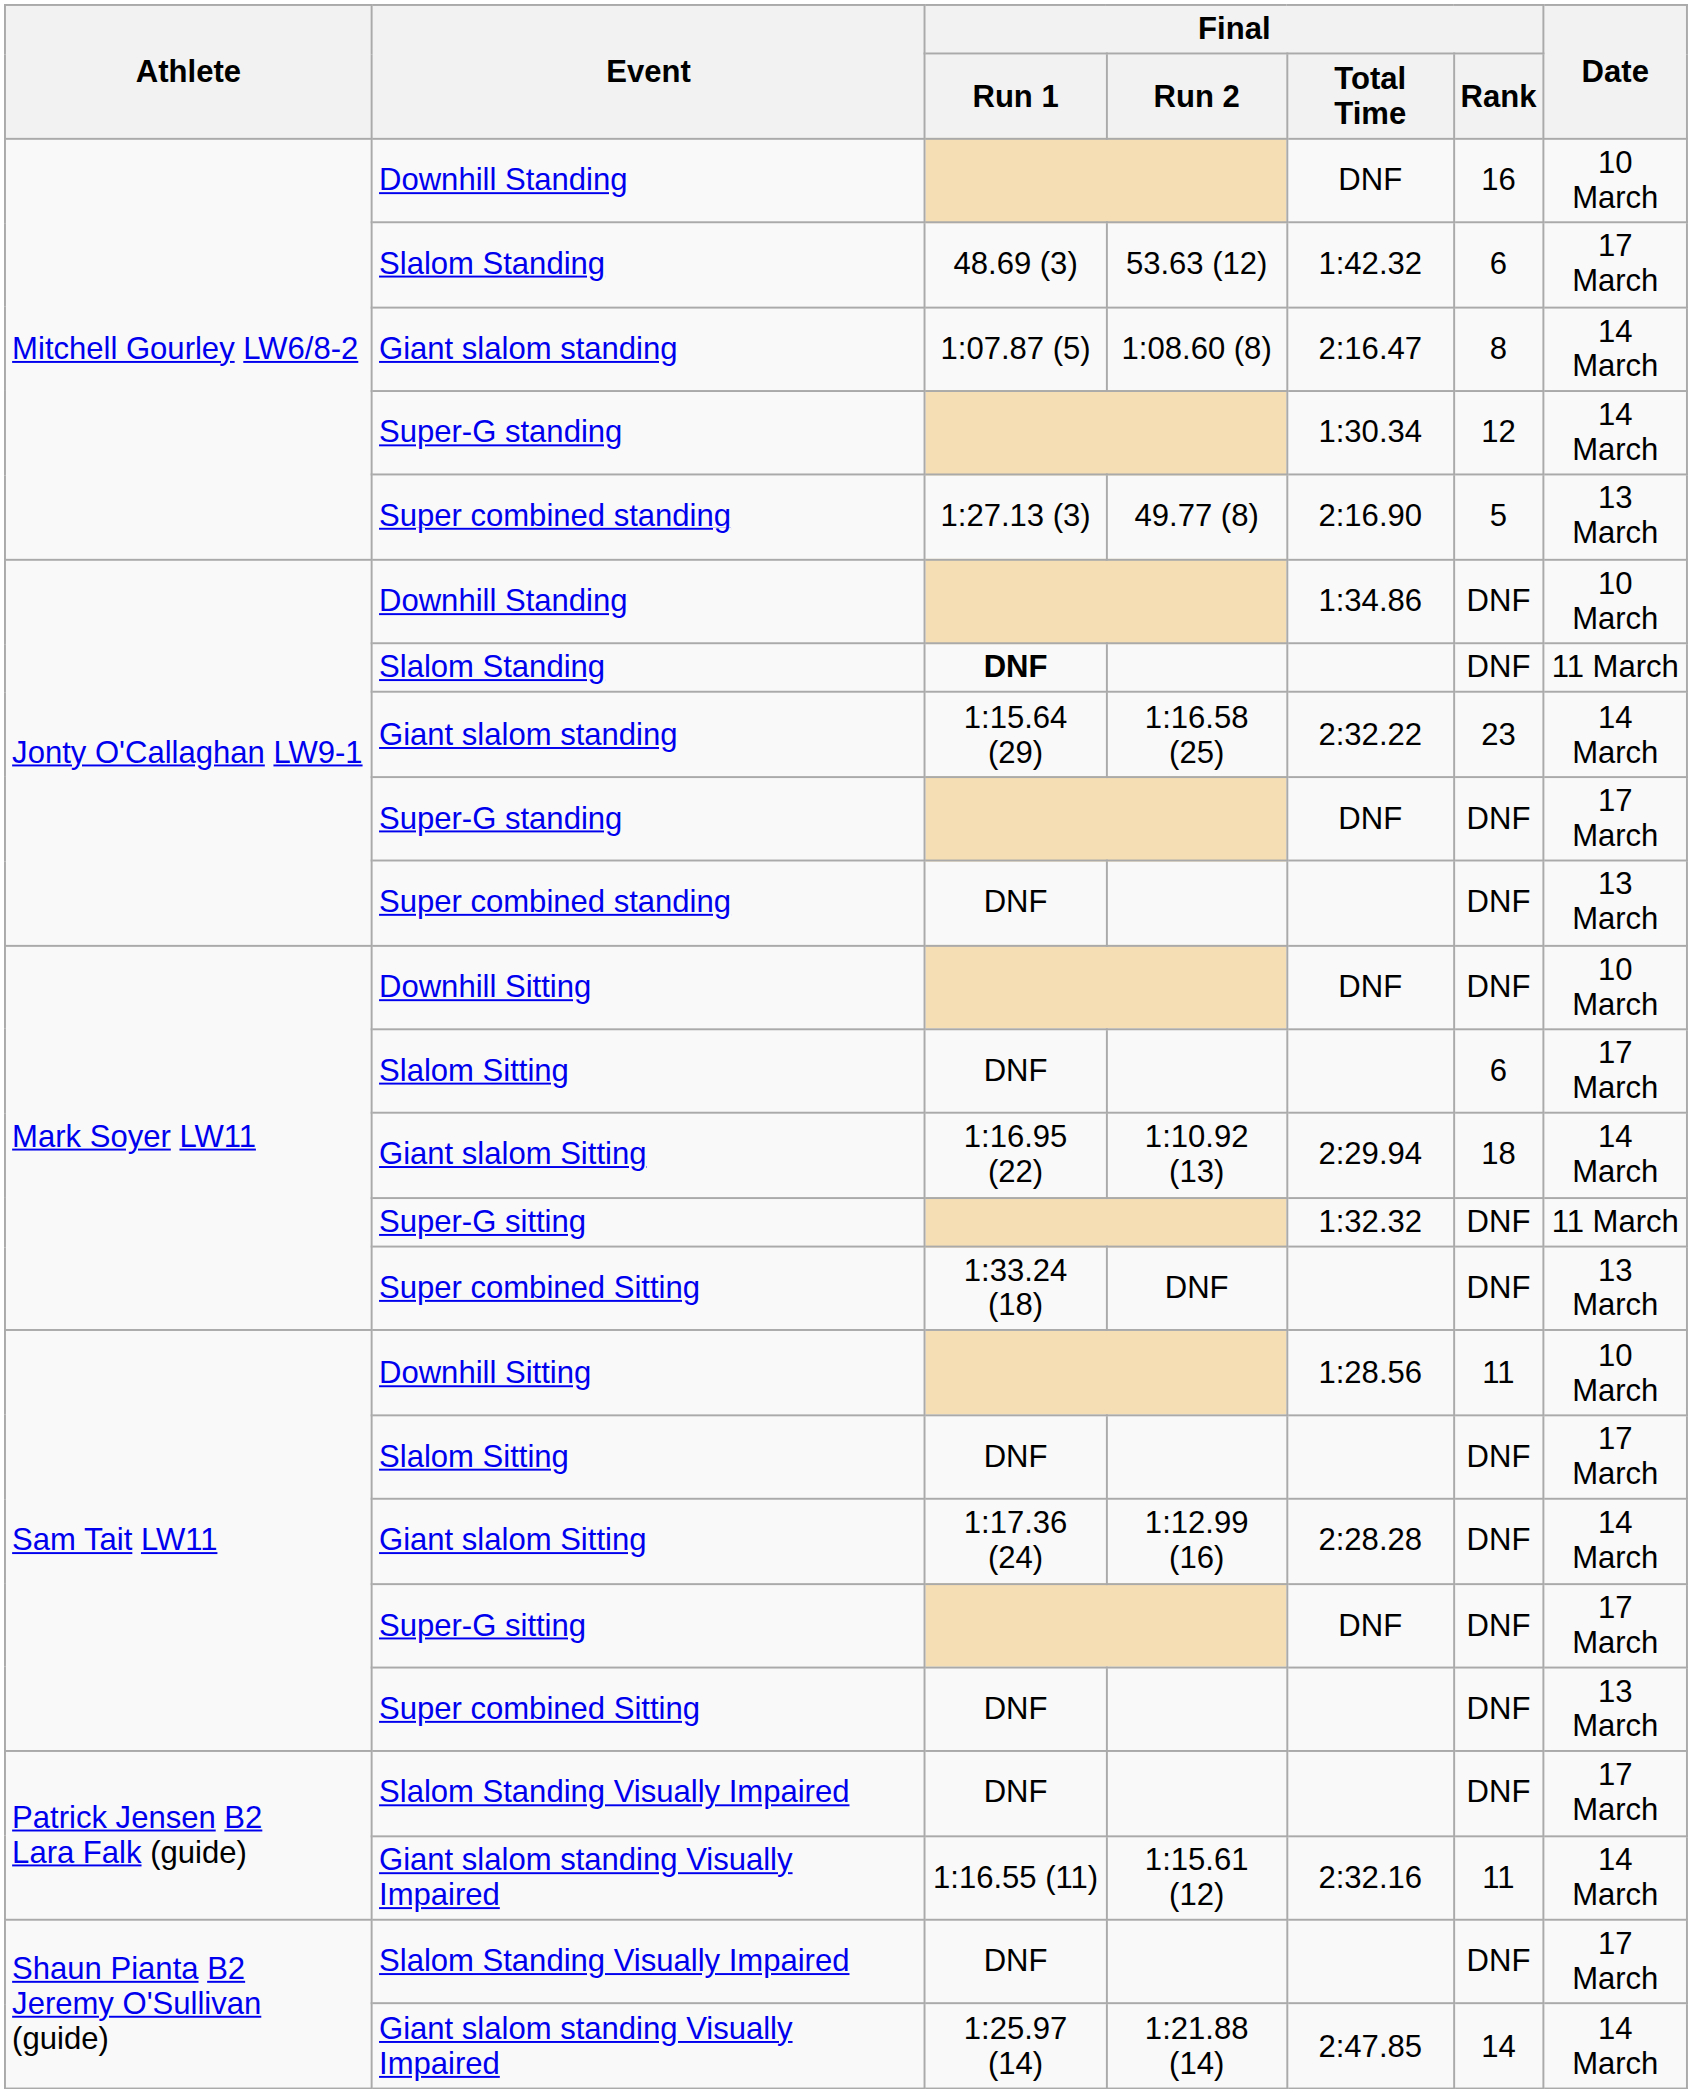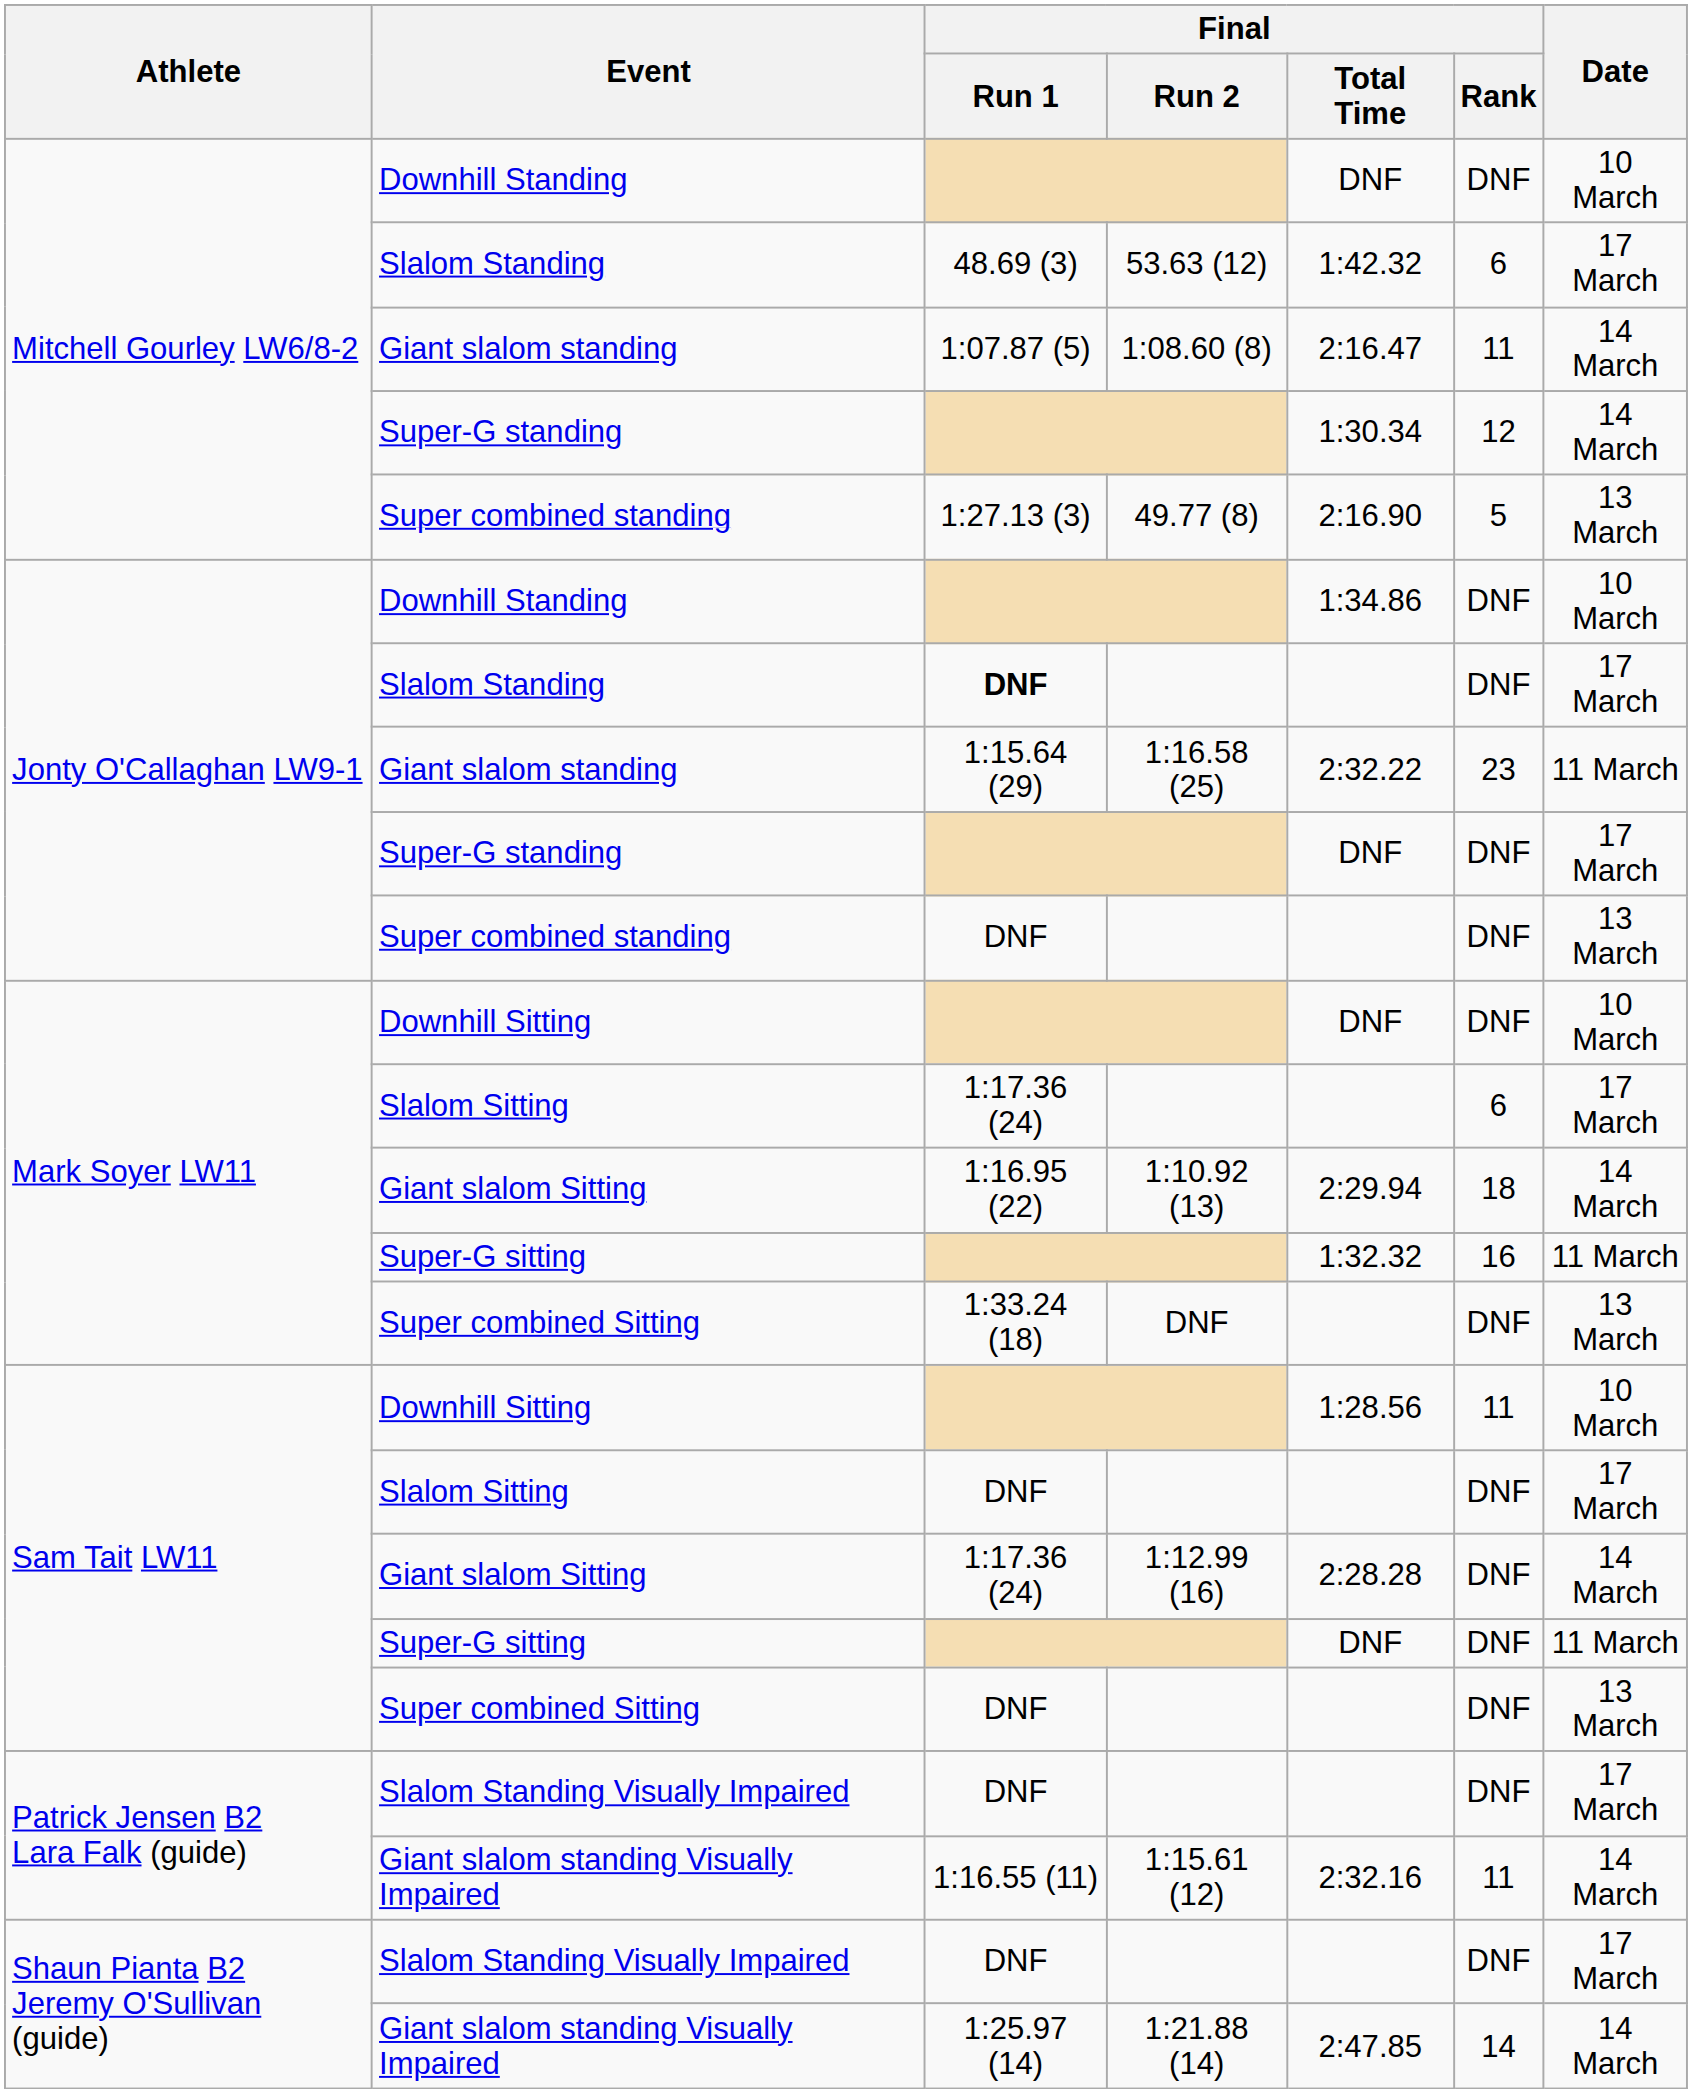 <table class="wikitable">
 <tr>
 <th rowspan="2">Athlete</th>
 <th rowspan="2">Event</th>
 <th colspan="4">Final</th>
 <th rowspan="2">Date</th>
 </tr>
 <tr>
 <th>Run 1</th>
 <th>Run 2</th>
 <th>Total Time</th>
 <th>Rank</th>
 </tr>
 <tr style="text-align:center;">
 <td style="text-align:left;" rowspan="5"><a href='#'>Mitchell Gourley</a> <a href='#'>LW6/8-2</a></td>
 <td align="left"><a href='#'>Downhill Standing</a></td>
 <td colspan="2" style="background:wheat;"></td>
 <td>DNF</td>
-<td>16</td>
+<td>DNF</td>
 <td>10 March</td>
 </tr>
 <tr style="text-align:center;">
 <td align="left"><a href='#'>Slalom Standing</a></td>
 <td>48.69 (3)</td>
 <td>53.63 (12)</td>
 <td>1:42.32</td>
 <td>6</td>
 <td>17 March</td>
 </tr>
 <tr style="text-align:center;">
 <td align="left"><a href='#'>Giant slalom standing</a></td>
 <td>1:07.87 (5)</td>
 <td>1:08.60 (8)</td>
 <td>2:16.47</td>
-<td>8</td>
+<td>11</td>
 <td>14 March</td>
 </tr>
 <tr style="text-align:center;">
 <td align="left"><a href='#'>Super-G standing</a></td>
 <td colspan="2" style="background:wheat;"></td>
 <td>1:30.34</td>
 <td>12</td>
 <td>14 March</td>
 </tr>
 <tr style="text-align:center;">
 <td align="left"><a href='#'>Super combined standing</a></td>
 <td>1:27.13 (3)</td>
 <td>49.77 (8)</td>
 <td>2:16.90</td>
 <td>5</td>
 <td>13 March</td>
 </tr>
 <tr style="text-align:center;">
 <td style="text-align:left;" rowspan="5"><a href='#'>Jonty O'Callaghan</a> <a href='#'>LW9-1</a></td>
 <td align="left"><a href='#'>Downhill Standing</a></td>
 <td colspan="2" style="background:wheat;"></td>
 <td>1:34.86</td>
 <td>DNF</td>
 <td>10 March</td>
 </tr>
 <tr style="text-align:center;">
 <td align="left"><a href='#'>Slalom Standing</a></td>
 <td><strong>DNF</strong></td>
 <td></td>
 <td></td>
 <td>DNF</td>
-<td>11 March</td>
+<td>17 March</td>
 </tr>
 <tr style="text-align:center;">
 <td align="left"><a href='#'>Giant slalom standing</a></td>
 <td>1:15.64 (29)</td>
 <td>1:16.58 (25)</td>
 <td>2:32.22</td>
 <td>23</td>
-<td>14 March</td>
+<td>11 March</td>
 </tr>
 <tr style="text-align:center;">
 <td align="left"><a href='#'>Super-G standing</a></td>
 <td colspan="2" style="background:wheat;"></td>
 <td>DNF</td>
 <td>DNF</td>
 <td>17 March</td>
 </tr>
 <tr style="text-align:center;">
 <td align="left"><a href='#'>Super combined standing</a></td>
 <td>DNF</td>
 <td></td>
 <td></td>
 <td>DNF</td>
 <td>13 March</td>
 </tr>
 <tr style="text-align:center;">
 <td style="text-align:left;" rowspan="5"><a href='#'>Mark Soyer</a> <a href='#'>LW11</a></td>
 <td align="left"><a href='#'>Downhill Sitting</a></td>
 <td colspan="2" style="background:wheat;"></td>
 <td>DNF</td>
 <td>DNF</td>
 <td>10 March</td>
 </tr>
 <tr style="text-align:center;">
 <td align="left"><a href='#'>Slalom Sitting</a></td>
-<td>DNF</td>
+<td>1:17.36 (24)</td>
 <td></td>
 <td></td>
 <td>6</td>
 <td>17 March</td>
 </tr>
 <tr style="text-align:center;">
 <td align="left"><a href='#'>Giant slalom Sitting</a></td>
 <td>1:16.95 (22)</td>
 <td>1:10.92 (13)</td>
 <td>2:29.94</td>
 <td>18</td>
 <td>14 March</td>
 </tr>
 <tr style="text-align:center;">
 <td align="left"><a href='#'>Super-G sitting</a></td>
 <td colspan="2" style="background:wheat;"></td>
 <td>1:32.32</td>
-<td>DNF</td>
+<td>16</td>
 <td>11 March</td>
 </tr>
 <tr style="text-align:center;">
 <td align="left"><a href='#'>Super combined Sitting</a></td>
 <td>1:33.24 (18)</td>
 <td>DNF</td>
 <td></td>
 <td>DNF</td>
 <td>13 March</td>
 </tr>
 <tr style="text-align:center;">
 <td style="text-align:left;" rowspan="5"><a href='#'>Sam Tait</a> <a href='#'>LW11</a></td>
 <td align="left"><a href='#'>Downhill Sitting</a></td>
 <td colspan="2" style="background:wheat;"></td>
 <td>1:28.56</td>
 <td>11</td>
 <td>10 March</td>
 </tr>
 <tr style="text-align:center;">
 <td align="left"><a href='#'>Slalom Sitting</a></td>
 <td>DNF</td>
 <td></td>
 <td></td>
 <td>DNF</td>
 <td>17 March</td>
 </tr>
 <tr style="text-align:center;">
 <td align="left"><a href='#'>Giant slalom Sitting</a></td>
 <td>1:17.36 (24)</td>
 <td>1:12.99 (16)</td>
 <td>2:28.28</td>
 <td>DNF</td>
 <td>14 March</td>
 </tr>
 <tr style="text-align:center;">
 <td align="left"><a href='#'>Super-G sitting</a></td>
 <td colspan="2" style="background:wheat;"></td>
 <td>DNF</td>
 <td>DNF</td>
-<td>17 March</td>
+<td>11 March</td>
 </tr>
 <tr style="text-align:center;">
 <td align="left"><a href='#'>Super combined Sitting</a></td>
 <td>DNF</td>
 <td></td>
 <td></td>
 <td>DNF</td>
 <td>13 March</td>
 </tr>
 <tr style="text-align:center;">
 <td style="text-align:left;" rowspan="2"><a href='#'>Patrick Jensen</a> <a href='#'>B2</a> <br> <a href='#'>Lara Falk</a> (guide)</td>
 <td align="left"><a href='#'>Slalom Standing Visually Impaired</a></td>
 <td>DNF</td>
 <td></td>
 <td></td>
 <td>DNF</td>
 <td>17 March</td>
 </tr>
 <tr style="text-align:center;">
 <td align="left"><a href='#'>Giant slalom standing Visually Impaired</a></td>
 <td>1:16.55 (11)</td>
 <td>1:15.61 (12)</td>
 <td>2:32.16</td>
 <td>11</td>
 <td>14 March</td>
 </tr>
 <tr style="text-align:center;">
 <td style="text-align:left;" rowspan="2"><a href='#'>Shaun Pianta</a> <a href='#'>B2</a> <br> <a href='#'>Jeremy O'Sullivan</a> (guide)</td>
 <td align="left"><a href='#'>Slalom Standing Visually Impaired</a></td>
 <td>DNF</td>
 <td></td>
 <td></td>
 <td>DNF</td>
 <td>17 March</td>
 </tr>
 <tr style="text-align:center;">
 <td align="left"><a href='#'>Giant slalom standing Visually Impaired</a></td>
 <td>1:25.97 (14)</td>
 <td>1:21.88 (14)</td>
 <td>2:47.85</td>
 <td>14</td>
 <td>14 March</td>
 </tr>
 </table>
